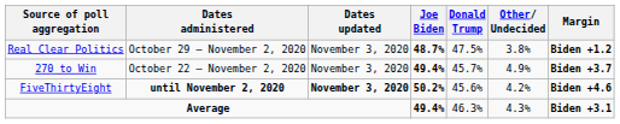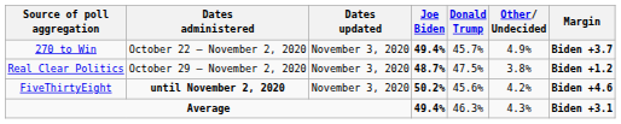 <table class="wikitable sortable" style="text-align:center;font-size:90%;line-height:17px">
 <tr>
 <th>Source of poll<br>aggregation</th>
 <th>Dates<br> administered</th>
 <th>Dates<br> updated</th>
 <th class="unsortable"><a href='#'>Joe<br>Biden</a><br><small></small></th>
 <th class="unsortable"><a href='#'>Donald<br>Trump</a><br><small></small></th>
 <th class="unsortable"><a href='#'>Other</a>/<br>Undecided<br></th>
 <th>Margin</th>
 </tr>
 <tr>
+<td><a href='#'>270 to Win</a></td>
+<td>October 22 – November 2, 2020</td>
+<td>November 3, 2020</td>
+<td><strong>49.4%</strong></td>
+<td>45.7%</td>
+<td>4.9%</td>
+<td><strong>Biden +3.7</strong></td>
+</tr>
+<tr>
 <td><a href='#'>Real Clear Politics</a></td>
 <td>October 29 – November 2, 2020</td>
 <td>November 3, 2020</td>
 <td><strong>48.7%</strong></td>
 <td>47.5%</td>
 <td>3.8%</td>
 <td><strong>Biden +1.2</strong></td>
 </tr>
 <tr>
-<td><a href='#'>270 to Win</a></td>
-<td>October 22 – November 2, 2020</td>
-<td>November 3, 2020</td>
-<td><strong>49.4%</strong></td>
-<td>45.7%</td>
-<td>4.9%</td>
-<td><strong>Biden +3.7</strong></td>
-</tr>
-<tr>
 <td><a href='#'>FiveThirtyEight</a></td>
 <td><strong>until November 2, 2020</strong></td>
-<td><strong>November 3, 2020</strong></td>
+<td>November 3, 2020</td>
 <td><strong>50.2%</strong></td>
 <td>45.6%</td>
 <td>4.2%</td>
 <td><strong>Biden +4.6</strong></td>
 </tr>
 <tr>
 <td colspan="3"><strong>Average</strong></td>
 <td><strong>49.4%</strong></td>
 <td>46.3%</td>
 <td>4.3%</td>
 <td><strong>Biden +3.1</strong></td>
 </tr>
 </table>
